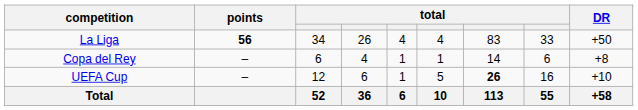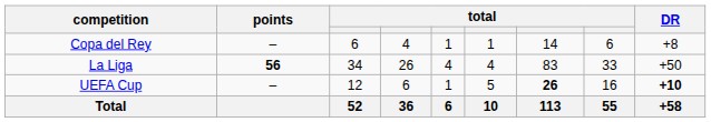 <table class="wikitable" style="font-size:90%;width:60%;float:left;text-align:center;">
 <tr>
 <th rowspan="2">competition</th>
 <th rowspan="2">points</th>
 <th colspan="6">total</th>
 <th rowspan="2"><a href='#'>DR</a></th>
 </tr>
 <tr>
 <th></th>
 <th></th>
 <th></th>
 <th></th>
 <th></th>
 <th></th>
 </tr>
 <tr>
+<td><a href='#'>Copa del Rey</a></td>
+<td>–</td>
+<td>6</td>
+<td>4</td>
+<td>1</td>
+<td>1</td>
+<td>14</td>
+<td>6</td>
+<td>+8</td>
+</tr>
+<tr>
 <td><a href='#'>La Liga</a></td>
 <td><strong>56</strong></td>
 <td>34</td>
 <td>26</td>
 <td>4</td>
 <td>4</td>
 <td>83</td>
 <td>33</td>
 <td>+50</td>
 </tr>
 <tr>
-<td><a href='#'>Copa del Rey</a></td>
-<td>–</td>
-<td>6</td>
-<td>4</td>
-<td>1</td>
-<td>1</td>
-<td>14</td>
-<td>6</td>
-<td>+8</td>
-</tr>
-<tr>
 <td><a href='#'>UEFA Cup</a></td>
 <td>–</td>
 <td>12</td>
 <td>6</td>
 <td>1</td>
 <td>5</td>
 <td><strong>26</strong></td>
 <td>16</td>
-<td>+10</td>
+<td><strong>+10</strong></td>
 </tr>
 <tr>
 <th>Total</th>
 <th></th>
 <th>52</th>
 <th>36</th>
 <th>6</th>
 <th>10</th>
 <th>113</th>
 <th>55</th>
 <th>+58</th>
 </tr>
 </table>
